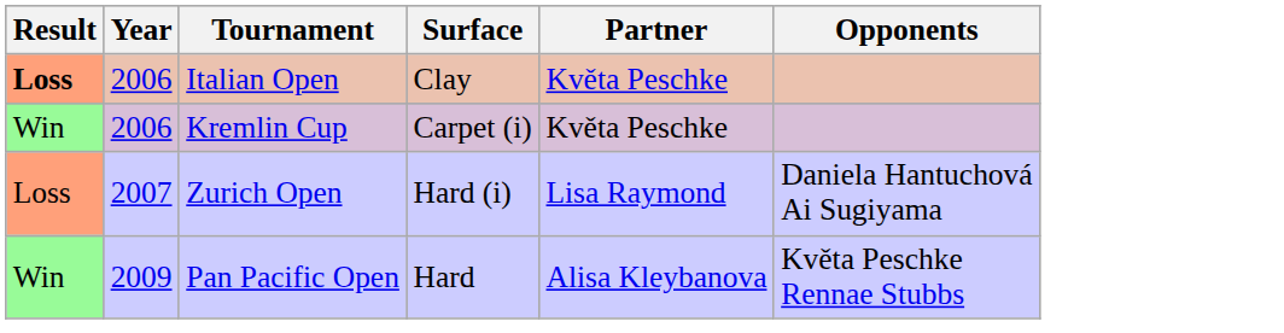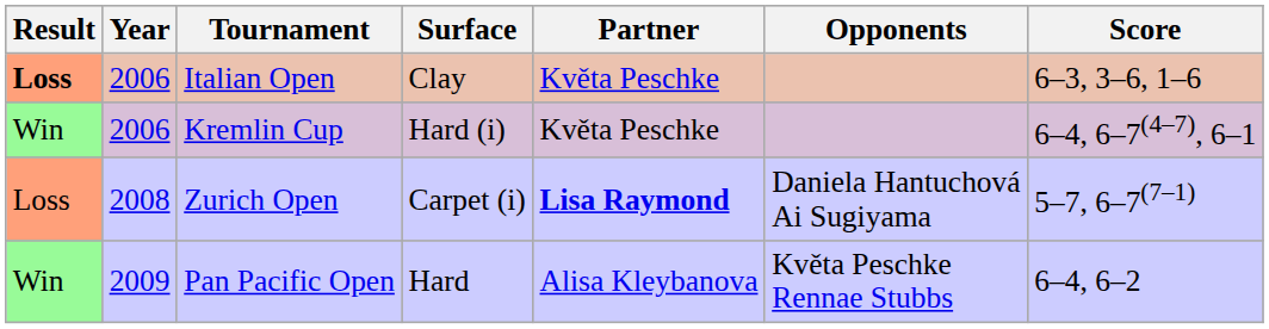 <table class="sortable wikitable">
 <tr>
 <th>Result</th>
 <th>Year</th>
 <th>Tournament</th>
 <th>Surface</th>
 <th>Partner</th>
 <th>Opponents</th>
+<th class="unsortable">Score</th>
 </tr>
 <tr bgcolor=EBC2AF>
 <td style="background:#ffa07a;"><strong>Loss</strong></td>
 <td><a href='#'>2006</a></td>
 <td><a href='#'>Italian Open</a></td>
 <td>Clay</td>
 <td> <a href='#'>Květa Peschke</a></td>
 <td></td>
+<td>6–3, 3–6, 1–6</td>
 </tr>
 <tr bgcolor=thistle>
 <td style="background:#98fb98;">Win</td>
 <td><a href='#'>2006</a></td>
 <td><a href='#'>Kremlin Cup</a></td>
-<td>Carpet (i)</td>
+<td>Hard (i)</td>
 <td> Květa Peschke</td>
 <td></td>
+<td>6–4, 6–7<sup>(4–7)</sup>, 6–1</td>
 </tr>
 <tr bgcolor=CCCCFF>
 <td style="background:#ffa07a;">Loss</td>
-<td><a href='#'>2007</a></td>
+<td><a href='#'>2008</a></td>
 <td><a href='#'>Zurich Open</a></td>
-<td>Hard (i)</td>
-<td> <a href='#'>Lisa Raymond</a></td>
+<td>Carpet (i)</td>
+<td><strong> <a href='#'>Lisa Raymond</a></strong></td>
 <td> Daniela Hantuchová<br> Ai Sugiyama</td>
+<td>5–7, 6–7<sup>(7–1)</sup></td>
 </tr>
 <tr bgcolor=CCCCFF>
 <td style="background:#98fb98;">Win</td>
 <td><a href='#'>2009</a></td>
 <td><a href='#'>Pan Pacific Open</a></td>
 <td>Hard</td>
 <td> <a href='#'>Alisa Kleybanova</a></td>
 <td> Květa Peschke<br> <a href='#'>Rennae Stubbs</a></td>
+<td>6–4, 6–2</td>
 </tr>
 </table>
